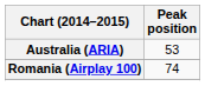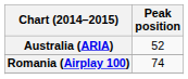 <table class="wikitable sortable plainrowheaders">
 <tr>
 <th>Chart (2014–2015)</th>
 <th>Peak<br>position</th>
 </tr>
 <tr>
 <th scope="row">Australia (<a href='#'>ARIA</a>)</th>
-<td style="text-align:center;">53</td>
+<td style="text-align:center;">52</td>
 </tr>
 <tr>
 </tr>
 <tr>
 </tr>
 <tr>
 </tr>
 <tr>
 </tr>
 <tr>
 </tr>
 <tr>
 </tr>
 <tr>
 </tr>
 <tr>
 </tr>
 <tr>
 </tr>
 <tr>
 </tr>
 <tr>
 </tr>
 <tr>
 </tr>
 <tr>
 </tr>
 <tr>
 </tr>
 <tr>
 </tr>
 <tr>
 </tr>
 <tr>
 </tr>
 <tr>
 <th scope="row">Romania (<a href='#'>Airplay 100</a>)</th>
 <td align=center>74</td>
 </tr>
 <tr>
 </tr>
 <tr>
 </tr>
 <tr>
 </tr>
 <tr>
 </tr>
 <tr>
 </tr>
 <tr>
 </tr>
 </table>
